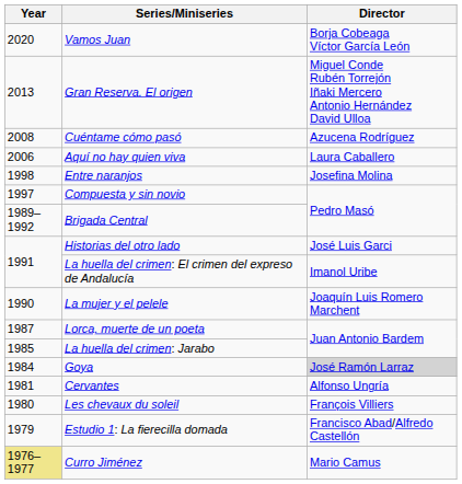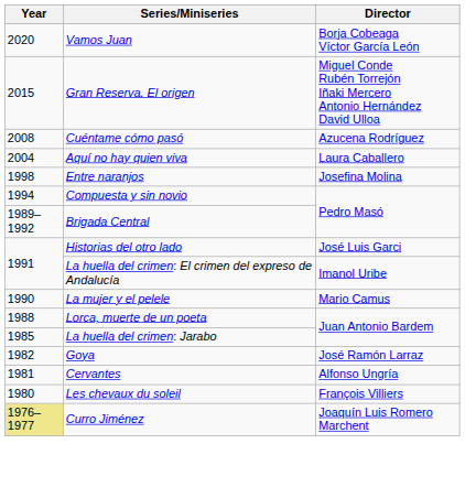 <table class=wikitable>
 <tr style="background:#ccc;">
 <th>Year</th>
 <th>Series/Miniseries</th>
 <th>Director</th>
 </tr>
 <tr>
 <td>2020</td>
 <td><em><a href='#'>Vamos Juan</a></em></td>
 <td><a href='#'>Borja Cobeaga</a><br><a href='#'>Víctor García León</a></td>
 </tr>
 <tr>
-<td>2013</td>
+<td>2015</td>
 <td><em><a href='#'>Gran Reserva. El origen</a></em></td>
 <td><a href='#'>Miguel Conde</a><br><a href='#'>Rubén Torrejón</a><br><a href='#'>Iñaki Mercero</a><br><a href='#'>Antonio Hernández</a><br><a href='#'>David Ulloa</a></td>
 </tr>
 <tr>
 <td>2008</td>
 <td><em><a href='#'>Cuéntame cómo pasó</a></em></td>
 <td><a href='#'>Azucena Rodríguez</a></td>
 </tr>
 <tr>
-<td>2006</td>
+<td>2004</td>
 <td><em><a href='#'>Aquí no hay quien viva</a></em></td>
 <td><a href='#'>Laura Caballero</a></td>
 </tr>
 <tr>
 <td>1998</td>
 <td><em><a href='#'>Entre naranjos</a></em></td>
 <td><a href='#'>Josefina Molina</a></td>
 </tr>
 <tr>
-<td>1997</td>
+<td>1994</td>
 <td><em><a href='#'>Compuesta y sin novio</a></em></td>
 <td rowspan="2"><a href='#'>Pedro Masó</a></td>
 </tr>
 <tr>
 <td>1989–1992</td>
 <td><em><a href='#'>Brigada Central</a></em></td>
 </tr>
 <tr>
 <td rowspan="2">1991</td>
 <td><em><a href='#'>Historias del otro lado</a></em></td>
 <td><a href='#'>José Luis Garci</a></td>
 </tr>
 <tr>
 <td><em><a href='#'>La huella del crimen</a></em>: <em>El crimen del expreso de Andalucía</em></td>
 <td><a href='#'>Imanol Uribe</a></td>
 </tr>
 <tr>
 <td>1990</td>
 <td><em><a href='#'>La mujer y el pelele</a></em></td>
-<td><a href='#'>Joaquín Luis Romero Marchent</a></td>
+<td><a href='#'>Mario Camus</a></td>
 </tr>
 <tr>
-<td>1987</td>
+<td>1988</td>
 <td><em><a href='#'>Lorca, muerte de un poeta</a></em></td>
 <td rowspan="2"><a href='#'>Juan Antonio Bardem</a></td>
 </tr>
 <tr>
 <td>1985</td>
 <td><em><a href='#'>La huella del crimen</a></em>: <em>Jarabo</em></td>
 </tr>
 <tr>
-<td>1984</td>
+<td>1982</td>
 <td><em><a href='#'>Goya</a></em></td>
-<td style="background: lightgrey;"><a href='#'>José Ramón Larraz</a></td>
+<td><a href='#'>José Ramón Larraz</a></td>
 </tr>
 <tr>
 <td>1981</td>
 <td><em><a href='#'>Cervantes</a></em></td>
 <td><a href='#'>Alfonso Ungría</a></td>
 </tr>
 <tr>
 <td>1980</td>
 <td><em><a href='#'>Les chevaux du soleil</a></em></td>
 <td><a href='#'>François Villiers</a></td>
 </tr>
 <tr>
-<td>1979</td>
-<td><em><a href='#'>Estudio 1</a></em>: <em>La fierecilla domada</em></td>
-<td><a href='#'>Francisco Abad</a>/<a href='#'>Alfredo Castellón</a></td>
-</tr>
-<tr>
 <td style="background: khaki;">1976–1977</td>
 <td><em><a href='#'>Curro Jiménez</a></em></td>
-<td><a href='#'>Mario Camus</a></td>
+<td><a href='#'>Joaquín Luis Romero Marchent</a></td>
 </tr>
 </table>
